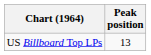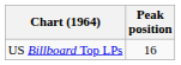 <table class="wikitable">
 <tr>
 <th>Chart (1964)</th>
 <th>Peak<br>position</th>
 </tr>
 <tr>
 <td>US <a href='#'><em>Billboard</em> Top LPs</a></td>
-<td style="text-align:center;">13</td>
+<td style="text-align:center;">16</td>
 </tr>
 </table>
